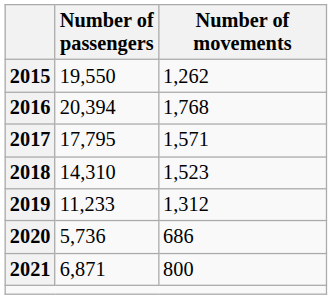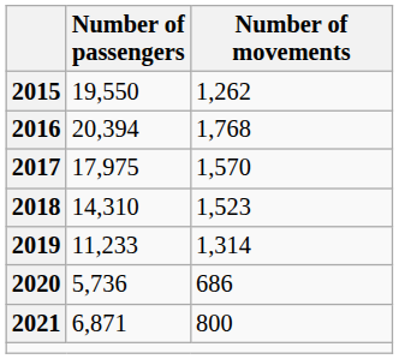 <table class="wikitable" style="margin:1em auto;">
 <tr>
 <th></th>
 <th>Number of<br>passengers</th>
 <th style="width:125px">Number of<br>movements</th>
 </tr>
 <tr>
 <th>2015</th>
 <td>19,550</td>
 <td>1,262</td>
 </tr>
 <tr>
 <th>2016</th>
 <td>20,394</td>
 <td>1,768</td>
 </tr>
 <tr>
 <th>2017</th>
-<td>17,795</td>
-<td>1,571</td>
+<td>17,975</td>
+<td>1,570</td>
 </tr>
 <tr>
 <th>2018</th>
 <td>14,310</td>
 <td>1,523</td>
 </tr>
 <tr>
 <th>2019</th>
 <td>11,233</td>
-<td>1,312</td>
+<td>1,314</td>
 </tr>
 <tr>
 <th>2020</th>
 <td>5,736</td>
 <td>686</td>
 </tr>
 <tr>
 <th>2021</th>
 <td>6,871</td>
 <td>800</td>
 </tr>
 <tr>
 <td colspan="5" style="text-align:right;"></td>
 </tr>
 </table>
